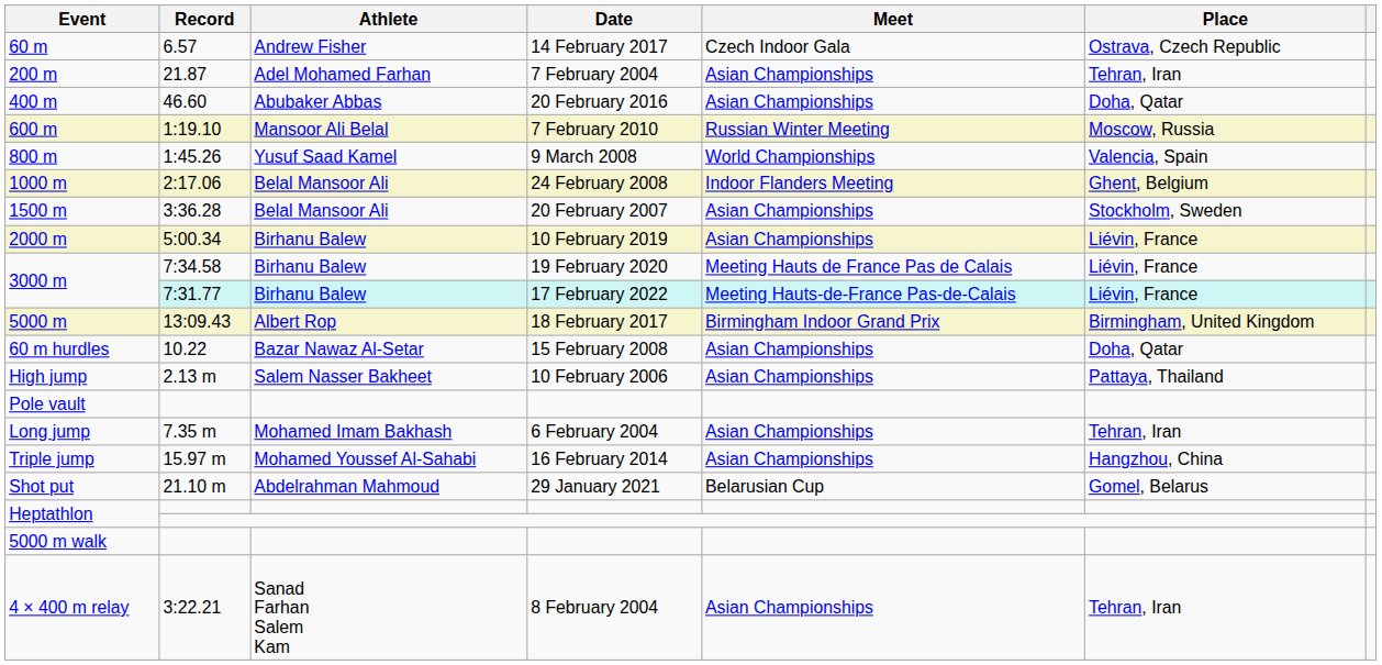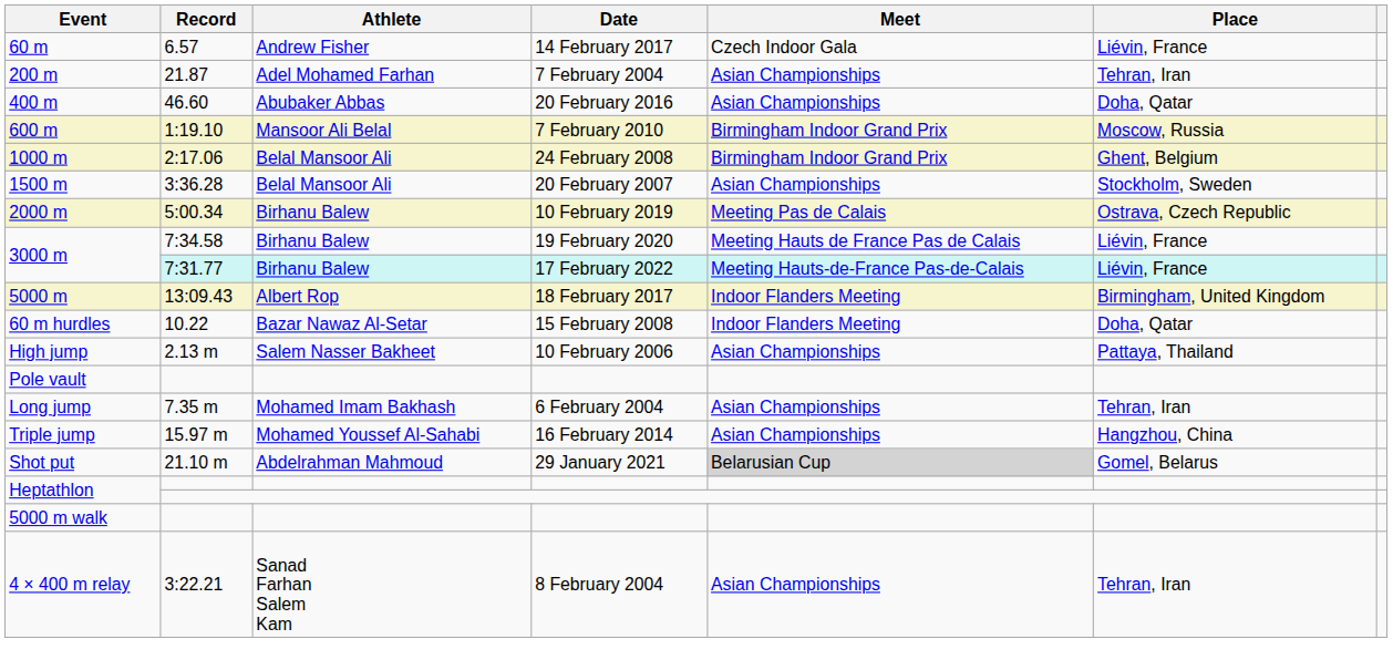 <table class="wikitable" style="font-size:95%; width: 95%;">
 <tr>
 <th>Event</th>
 <th>Record</th>
 <th>Athlete</th>
 <th>Date</th>
 <th>Meet</th>
 <th>Place</th>
 <th></th>
 </tr>
 <tr>
 <td><a href='#'>60 m</a></td>
 <td>6.57</td>
 <td><a href='#'>Andrew Fisher</a></td>
 <td>14 February 2017</td>
 <td>Czech Indoor Gala</td>
-<td><a href='#'>Ostrava</a>, Czech Republic</td>
+<td><a href='#'>Liévin</a>, France</td>
 <td></td>
 </tr>
 <tr>
 <td><a href='#'>200 m</a></td>
 <td>21.87</td>
 <td><a href='#'>Adel Mohamed Farhan</a></td>
 <td>7 February 2004</td>
 <td><a href='#'>Asian Championships</a></td>
 <td><a href='#'>Tehran</a>, Iran</td>
 <td></td>
 </tr>
 <tr>
 <td><a href='#'>400 m</a></td>
 <td>46.60</td>
 <td><a href='#'>Abubaker Abbas</a></td>
 <td>20 February 2016</td>
 <td><a href='#'>Asian Championships</a></td>
 <td><a href='#'>Doha</a>, Qatar</td>
 <td></td>
 </tr>
 <tr style="background:#f6F5CE;">
 <td><a href='#'>600 m</a></td>
 <td>1:19.10</td>
 <td><a href='#'>Mansoor Ali Belal</a></td>
 <td>7 February 2010</td>
-<td><a href='#'>Russian Winter Meeting</a></td>
+<td><a href='#'>Birmingham Indoor Grand Prix</a></td>
 <td><a href='#'>Moscow</a>, Russia</td>
-<td></td>
-</tr>
-<tr>
-<td><a href='#'>800 m</a></td>
-<td>1:45.26</td>
-<td><a href='#'>Yusuf Saad Kamel</a></td>
-<td>9 March 2008</td>
-<td><a href='#'>World Championships</a></td>
-<td><a href='#'>Valencia</a>, Spain</td>
 <td></td>
 </tr>
 <tr style="background:#f6F5CE;">
 <td><a href='#'>1000 m</a></td>
 <td>2:17.06</td>
 <td><a href='#'>Belal Mansoor Ali</a></td>
 <td>24 February 2008</td>
-<td><a href='#'>Indoor Flanders Meeting</a></td>
+<td><a href='#'>Birmingham Indoor Grand Prix</a></td>
 <td><a href='#'>Ghent</a>, Belgium</td>
 <td></td>
 </tr>
 <tr>
 <td><a href='#'>1500 m</a></td>
 <td>3:36.28</td>
 <td><a href='#'>Belal Mansoor Ali</a></td>
 <td>20 February 2007</td>
 <td><a href='#'>Asian Championships</a></td>
 <td><a href='#'>Stockholm</a>, Sweden</td>
 <td></td>
 </tr>
 <tr style="background:#f6F5CE;">
 <td><a href='#'>2000 m</a></td>
 <td>5:00.34</td>
 <td><a href='#'>Birhanu Balew</a></td>
 <td>10 February 2019</td>
-<td><a href='#'>Asian Championships</a></td>
-<td><a href='#'>Liévin</a>, France</td>
+<td><a href='#'>Meeting Pas de Calais</a></td>
+<td><a href='#'>Ostrava</a>, Czech Republic</td>
 <td></td>
 </tr>
 <tr>
 <td rowspan=2><a href='#'>3000 m</a></td>
 <td>7:34.58</td>
 <td><a href='#'>Birhanu Balew</a></td>
 <td>19 February 2020</td>
 <td><a href='#'>Meeting Hauts de France Pas de Calais</a></td>
 <td><a href='#'>Liévin</a>, France</td>
 <td></td>
 </tr>
 <tr bgcolor=#CEF6F5>
 <td>7:31.77</td>
 <td><a href='#'>Birhanu Balew</a></td>
 <td>17 February 2022</td>
 <td><a href='#'>Meeting Hauts-de-France Pas-de-Calais</a></td>
 <td><a href='#'>Liévin</a>, France</td>
 <td></td>
 </tr>
 <tr style="background:#f6F5CE;">
 <td><a href='#'>5000 m</a></td>
 <td>13:09.43</td>
 <td><a href='#'>Albert Rop</a></td>
 <td>18 February 2017</td>
-<td><a href='#'>Birmingham Indoor Grand Prix</a></td>
+<td><a href='#'>Indoor Flanders Meeting</a></td>
 <td><a href='#'>Birmingham</a>, United Kingdom</td>
 <td></td>
 </tr>
 <tr>
 <td><a href='#'>60 m hurdles</a></td>
 <td>10.22</td>
 <td><a href='#'>Bazar Nawaz Al-Setar</a></td>
 <td>15 February 2008</td>
-<td><a href='#'>Asian Championships</a></td>
+<td><a href='#'>Indoor Flanders Meeting</a></td>
 <td><a href='#'>Doha</a>, Qatar</td>
 <td></td>
 </tr>
 <tr>
 <td><a href='#'>High jump</a></td>
 <td>2.13 m</td>
 <td><a href='#'>Salem Nasser Bakheet</a></td>
 <td>10 February 2006</td>
 <td><a href='#'>Asian Championships</a></td>
 <td><a href='#'>Pattaya</a>, Thailand</td>
 <td></td>
 </tr>
 <tr>
 <td><a href='#'>Pole vault</a></td>
 <td></td>
 <td></td>
 <td></td>
 <td></td>
 <td></td>
 <td></td>
 </tr>
 <tr>
 <td><a href='#'>Long jump</a></td>
 <td>7.35 m</td>
 <td><a href='#'>Mohamed Imam Bakhash</a></td>
 <td>6 February 2004</td>
 <td><a href='#'>Asian Championships</a></td>
 <td><a href='#'>Tehran</a>, Iran</td>
 <td></td>
 </tr>
 <tr>
 <td><a href='#'>Triple jump</a></td>
 <td>15.97 m</td>
 <td><a href='#'>Mohamed Youssef Al-Sahabi</a></td>
 <td>16 February 2014</td>
 <td><a href='#'>Asian Championships</a></td>
 <td><a href='#'>Hangzhou</a>, China</td>
 <td></td>
 </tr>
 <tr>
 <td><a href='#'>Shot put</a></td>
 <td>21.10 m</td>
 <td><a href='#'>Abdelrahman Mahmoud</a></td>
 <td>29 January 2021</td>
-<td>Belarusian Cup</td>
+<td style="background: lightgrey;">Belarusian Cup</td>
 <td><a href='#'>Gomel</a>, Belarus</td>
 <td></td>
 </tr>
 <tr>
 <td rowspan=2><a href='#'>Heptathlon</a></td>
 <td></td>
 <td></td>
 <td></td>
 <td></td>
 <td></td>
 <td></td>
 </tr>
 <tr>
 <td colspan=5></td>
 <td></td>
 </tr>
 <tr>
 <td><a href='#'>5000 m walk</a></td>
 <td></td>
 <td></td>
 <td></td>
 <td></td>
 <td></td>
 <td></td>
 </tr>
 <tr>
 <td><a href='#'>4 × 400 m relay</a></td>
 <td>3:22.21</td>
 <td><br>Sanad<br>Farhan<br>Salem<br>Kam</td>
 <td>8 February 2004</td>
 <td><a href='#'>Asian Championships</a></td>
 <td><a href='#'>Tehran</a>, Iran</td>
 <td></td>
 </tr>
 </table>
